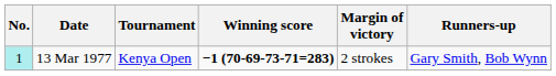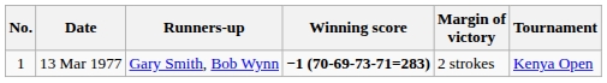 <table class="wikitable" style="font-size:95%;">
 <tr>
 <th>No.</th>
 <th>Date</th>
-<th>Tournament</th>
+<th>Runners-up</th>
 <th>Winning score</th>
 <th>Margin of<br>victory</th>
-<th>Runners-up</th>
+<th>Tournament</th>
 </tr>
 <tr>
-<td align=center style="background: paleturquoise;">1</td>
+<td align=center>1</td>
 <td align=right>13 Mar 1977</td>
-<td><a href='#'>Kenya Open</a></td>
+<td> <a href='#'>Gary Smith</a>,  <a href='#'>Bob Wynn</a></td>
 <td><strong>−1 (70-69-73-71=283)</strong></td>
 <td>2 strokes</td>
-<td> <a href='#'>Gary Smith</a>,  <a href='#'>Bob Wynn</a></td>
+<td><a href='#'>Kenya Open</a></td>
 </tr>
 </table>
